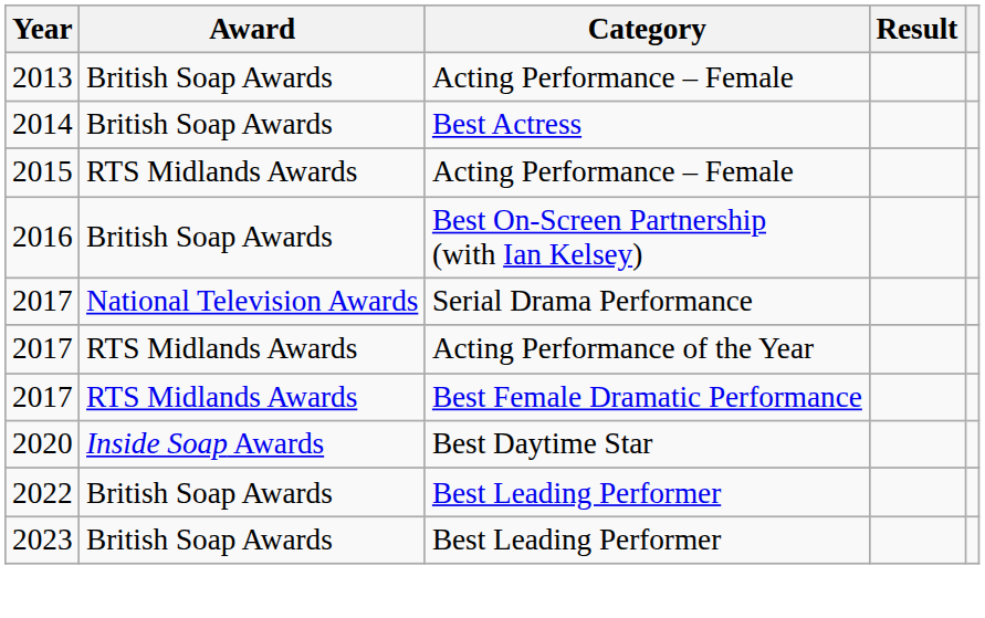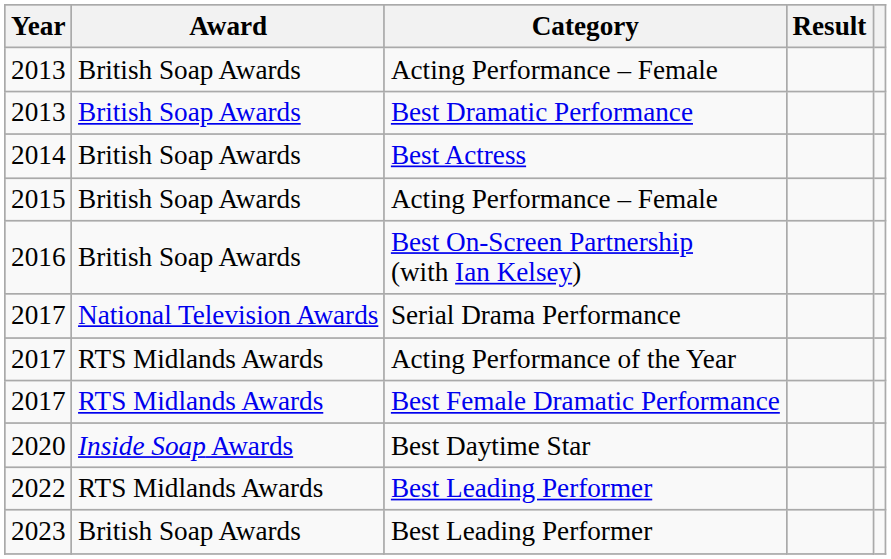 <table class="wikitable sortable">
 <tr>
 <th>Year</th>
 <th>Award</th>
 <th>Category</th>
 <th>Result</th>
 <th></th>
 </tr>
 <tr>
 <td>2013</td>
 <td>British Soap Awards</td>
 <td>Acting Performance – Female</td>
 <td></td>
 <td align="center"></td>
 </tr>
 <tr>
+<td>2013</td>
+<td><a href='#'>British Soap Awards</a></td>
+<td><a href='#'>Best Dramatic Performance</a></td>
+<td></td>
+<td align="center"></td>
+</tr>
+<tr>
 <td>2014</td>
 <td>British Soap Awards</td>
 <td><a href='#'>Best Actress</a></td>
 <td></td>
 <td align="center"></td>
 </tr>
 <tr>
 <td>2015</td>
-<td>RTS Midlands Awards</td>
+<td>British Soap Awards</td>
 <td>Acting Performance – Female</td>
 <td></td>
 <td align="center"></td>
 </tr>
 <tr>
 <td>2016</td>
 <td>British Soap Awards</td>
 <td><a href='#'>Best On-Screen Partnership</a> <br><span>(with <a href='#'>Ian Kelsey</a>)</span></td>
 <td></td>
 <td align="center"></td>
 </tr>
 <tr>
 <td>2017</td>
 <td><a href='#'>National Television Awards</a></td>
 <td>Serial Drama Performance</td>
 <td></td>
 <td align="center"></td>
 </tr>
 <tr>
 <td>2017</td>
 <td>RTS Midlands Awards</td>
 <td>Acting Performance of the Year</td>
 <td></td>
 <td align="center"></td>
 </tr>
 <tr>
 <td>2017</td>
 <td><a href='#'>RTS Midlands Awards</a></td>
 <td><a href='#'>Best Female Dramatic Performance</a></td>
 <td></td>
 <td align="center"></td>
 </tr>
 <tr>
 <td>2020</td>
 <td><a href='#'><em>Inside Soap</em> Awards</a></td>
 <td>Best Daytime Star</td>
 <td></td>
 <td align="center"></td>
 </tr>
 <tr>
 <td>2022</td>
-<td>British Soap Awards</td>
+<td>RTS Midlands Awards</td>
 <td><a href='#'>Best Leading Performer</a></td>
 <td></td>
 <td align="center"></td>
 </tr>
 <tr>
 <td>2023</td>
 <td>British Soap Awards</td>
 <td>Best Leading Performer</td>
 <td></td>
 <td align="center"></td>
 </tr>
 </table>
